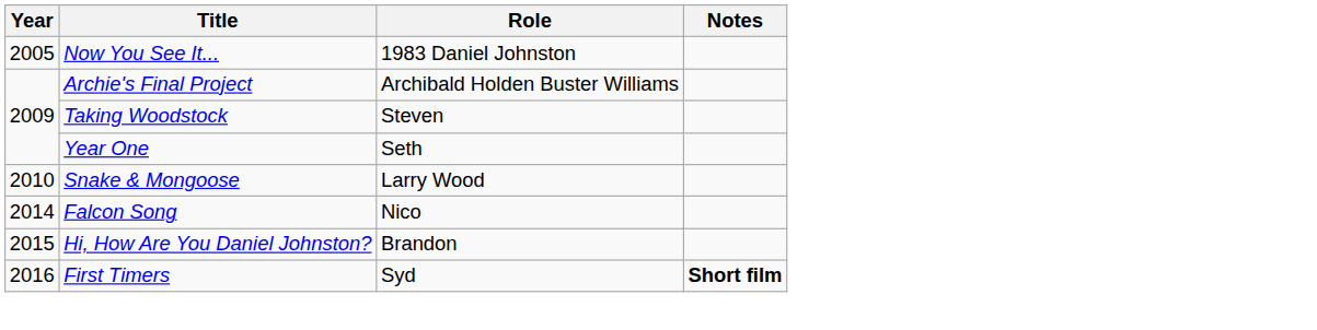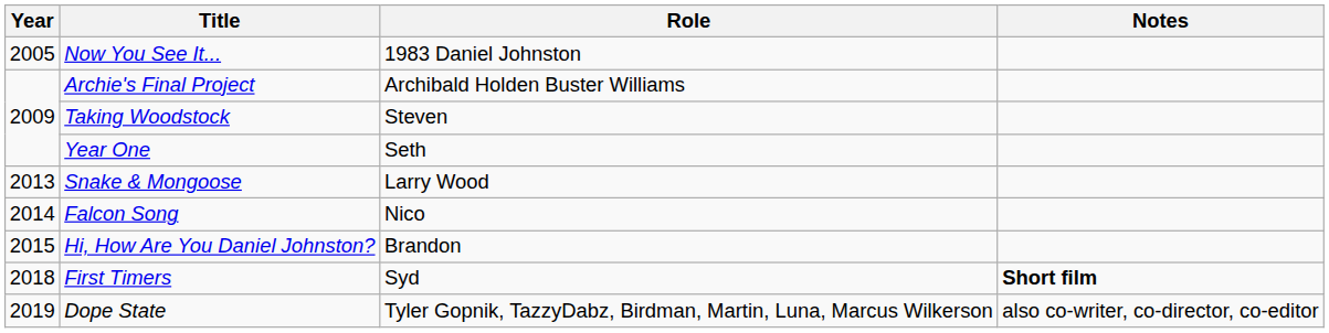 <table class="wikitable">
 <tr>
 <th>Year</th>
 <th>Title</th>
 <th>Role</th>
 <th>Notes</th>
 </tr>
 <tr>
 <td>2005</td>
 <td><em><a href='#'>Now You See It...</a></em></td>
 <td>1983 Daniel Johnston</td>
 <td></td>
 </tr>
 <tr>
 <td rowspan="3">2009</td>
 <td><em><a href='#'>Archie's Final Project</a></em></td>
 <td>Archibald Holden Buster Williams</td>
 <td></td>
 </tr>
 <tr>
 <td><em><a href='#'>Taking Woodstock</a></em></td>
 <td>Steven</td>
 <td></td>
 </tr>
 <tr>
 <td><em><a href='#'>Year One</a></em></td>
 <td>Seth</td>
 <td></td>
 </tr>
 <tr>
-<td>2010</td>
+<td>2013</td>
 <td><em><a href='#'>Snake & Mongoose</a></em></td>
 <td>Larry Wood</td>
 <td></td>
 </tr>
 <tr>
 <td>2014</td>
 <td><em><a href='#'>Falcon Song</a></em></td>
 <td>Nico</td>
 <td></td>
 </tr>
 <tr>
 <td>2015</td>
 <td><em><a href='#'>Hi, How Are You Daniel Johnston?</a></em></td>
 <td>Brandon</td>
 <td></td>
 </tr>
 <tr>
-<td>2016</td>
+<td>2018</td>
 <td><em><a href='#'>First Timers</a></em></td>
 <td>Syd</td>
 <td><strong>Short film</strong></td>
 </tr>
+<tr>
+<td>2019</td>
+<td><em>Dope State</em></td>
+<td>Tyler Gopnik, TazzyDabz, Birdman, Martin, Luna, Marcus Wilkerson</td>
+<td>also co-writer, co-director, co-editor</td>
+</tr>
 </table>
